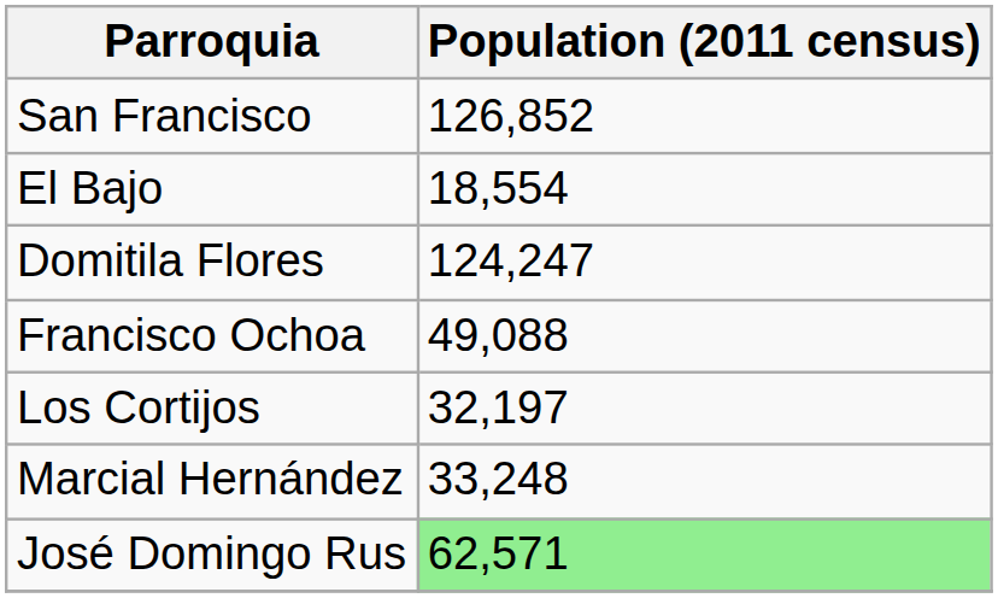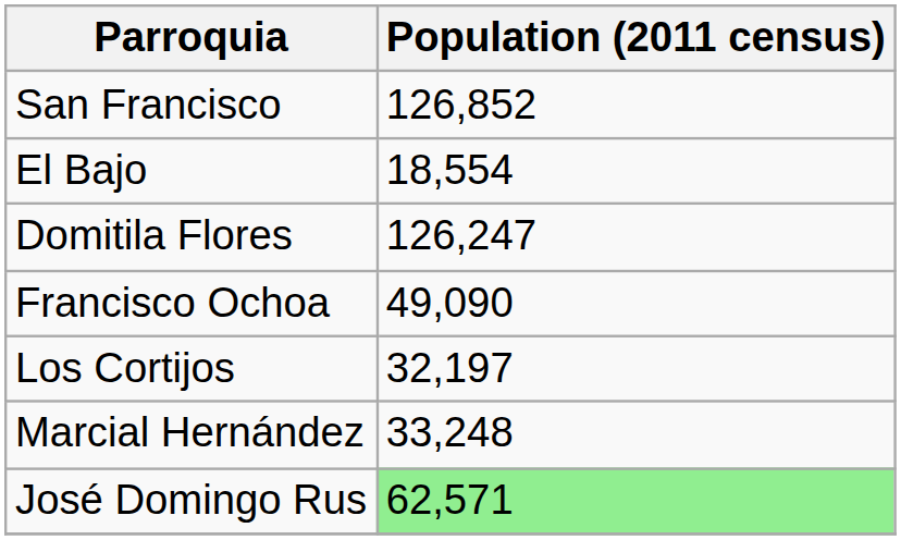 <table class="wikitable sortable">
 <tr>
 <th>Parroquia</th>
 <th>Population (2011 census)</th>
 </tr>
 <tr>
 <td>San Francisco</td>
 <td>126,852</td>
 </tr>
 <tr>
 <td>El Bajo</td>
 <td>18,554</td>
 </tr>
 <tr>
 <td>Domitila Flores</td>
-<td>124,247</td>
+<td>126,247</td>
 </tr>
 <tr>
 <td>Francisco Ochoa</td>
-<td>49,088</td>
+<td>49,090</td>
 </tr>
 <tr>
 <td>Los Cortijos</td>
 <td>32,197</td>
 </tr>
 <tr>
 <td>Marcial Hernández</td>
 <td>33,248</td>
 </tr>
 <tr>
 <td>José Domingo Rus</td>
 <td style="background: lightgreen;">62,571</td>
 </tr>
 <tr>
 </tr>
 </table>
